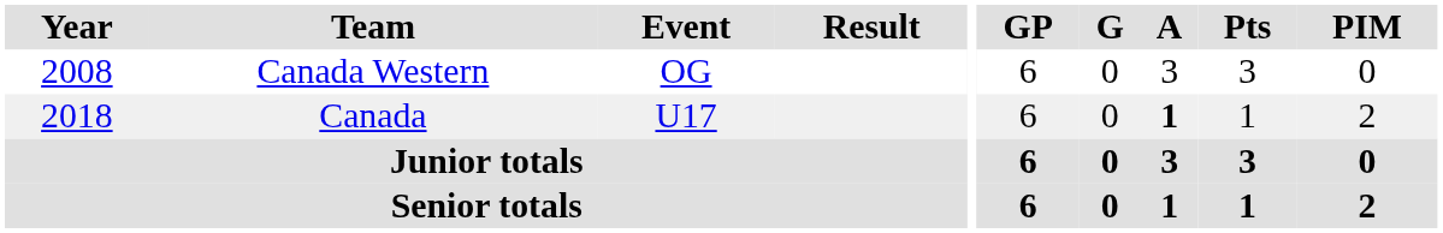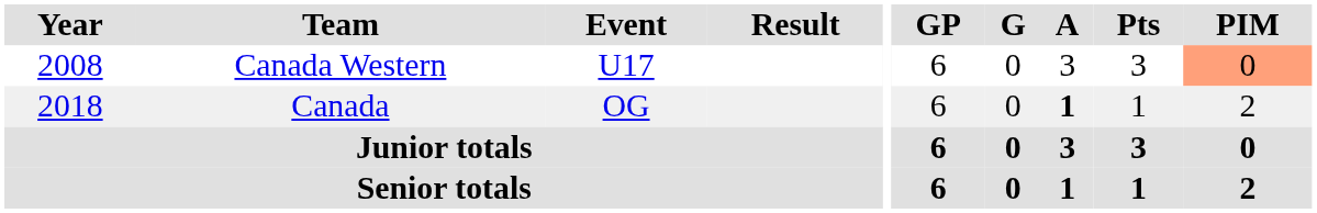 <table border="0" cellpadding="1" cellspacing="0" ID="Table3" style="text-align:center; width:40em">
 <tr ALIGN="centre" bgcolor="#e0e0e0">
 <th>Year</th>
 <th>Team</th>
 <th>Event</th>
 <th>Result</th>
 <th rowspan="99" bgcolor="#ffffff"></th>
 <th>GP</th>
 <th>G</th>
 <th>A</th>
 <th>Pts</th>
 <th>PIM</th>
 </tr>
 <tr>
 <td><a href='#'>2008</a></td>
 <td><a href='#'>Canada Western</a></td>
-<td><a href='#'>OG</a></td>
+<td><a href='#'>U17</a></td>
 <td></td>
 <td>6</td>
 <td>0</td>
 <td>3</td>
 <td>3</td>
-<td>0</td>
+<td style="background: lightsalmon;">0</td>
 </tr>
 <tr bgcolor="#f0f0f0">
 <td><a href='#'>2018</a></td>
 <td><a href='#'>Canada</a></td>
-<td><a href='#'>U17</a></td>
+<td><a href='#'>OG</a></td>
 <td></td>
 <td>6</td>
 <td>0</td>
 <td><strong>1</strong></td>
 <td>1</td>
 <td>2</td>
 </tr>
 <tr bgcolor="#e0e0e0">
 <th colspan=4>Junior totals</th>
 <th>6</th>
 <th>0</th>
 <th>3</th>
 <th>3</th>
 <th>0</th>
 </tr>
 <tr bgcolor="#e0e0e0">
 <th colspan=4>Senior totals</th>
 <th>6</th>
 <th>0</th>
 <th>1</th>
 <th>1</th>
 <th>2</th>
 </tr>
 </table>
